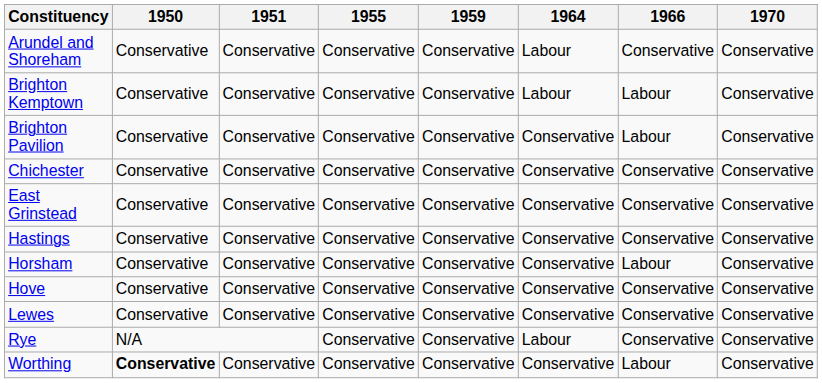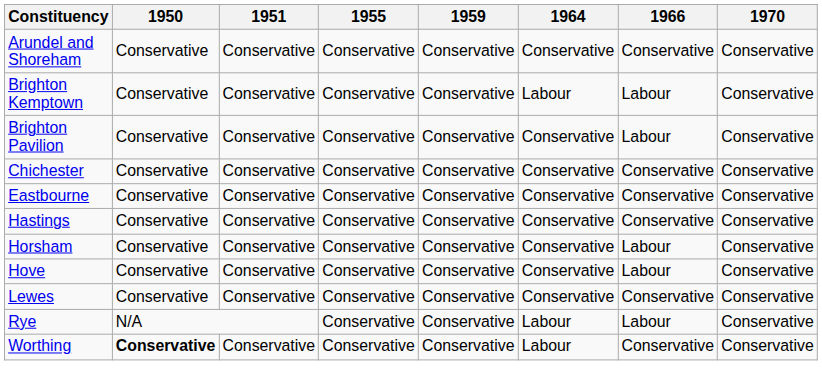 <table class="wikitable sortable">
 <tr>
 <th>Constituency</th>
 <th>1950</th>
 <th>1951</th>
 <th>1955</th>
 <th>1959</th>
 <th>1964</th>
 <th>1966</th>
 <th>1970</th>
 </tr>
 <tr>
 <td><a href='#'>Arundel and Shoreham</a></td>
 <td bgcolor=>Conservative</td>
 <td bgcolor=>Conservative</td>
 <td bgcolor=>Conservative</td>
 <td bgcolor=>Conservative</td>
-<td bgcolor=>Labour</td>
+<td bgcolor=>Conservative</td>
 <td bgcolor=>Conservative</td>
 <td bgcolor=>Conservative</td>
 </tr>
 <tr>
 <td><a href='#'>Brighton Kemptown</a></td>
 <td bgcolor=>Conservative</td>
 <td bgcolor=>Conservative</td>
 <td bgcolor=>Conservative</td>
 <td bgcolor=>Conservative</td>
 <td bgcolor=>Labour</td>
 <td bgcolor=>Labour</td>
 <td bgcolor=>Conservative</td>
 </tr>
 <tr>
 <td><a href='#'>Brighton Pavilion</a></td>
 <td bgcolor=>Conservative</td>
 <td bgcolor=>Conservative</td>
 <td bgcolor=>Conservative</td>
 <td bgcolor=>Conservative</td>
 <td bgcolor=>Conservative</td>
 <td bgcolor=>Labour</td>
 <td bgcolor=>Conservative</td>
 </tr>
 <tr>
 <td><a href='#'>Chichester</a></td>
 <td bgcolor=>Conservative</td>
 <td bgcolor=>Conservative</td>
 <td bgcolor=>Conservative</td>
 <td bgcolor=>Conservative</td>
 <td bgcolor=>Conservative</td>
 <td bgcolor=>Conservative</td>
 <td bgcolor=>Conservative</td>
 </tr>
 <tr>
-<td><a href='#'>East Grinstead</a></td>
+<td><a href='#'>Eastbourne</a></td>
 <td bgcolor=>Conservative</td>
 <td bgcolor=>Conservative</td>
 <td bgcolor=>Conservative</td>
 <td bgcolor=>Conservative</td>
 <td bgcolor=>Conservative</td>
 <td bgcolor=>Conservative</td>
 <td bgcolor=>Conservative</td>
 </tr>
 <tr>
 <td><a href='#'>Hastings</a></td>
 <td bgcolor=>Conservative</td>
 <td bgcolor=>Conservative</td>
 <td bgcolor=>Conservative</td>
 <td bgcolor=>Conservative</td>
 <td bgcolor=>Conservative</td>
 <td bgcolor=>Conservative</td>
 <td bgcolor=>Conservative</td>
 </tr>
 <tr>
 <td><a href='#'>Horsham</a></td>
 <td bgcolor=>Conservative</td>
 <td bgcolor=>Conservative</td>
 <td bgcolor=>Conservative</td>
 <td bgcolor=>Conservative</td>
 <td bgcolor=>Conservative</td>
 <td bgcolor=>Labour</td>
 <td bgcolor=>Conservative</td>
 </tr>
 <tr>
 <td><a href='#'>Hove</a></td>
 <td bgcolor=>Conservative</td>
 <td bgcolor=>Conservative</td>
 <td bgcolor=>Conservative</td>
 <td bgcolor=>Conservative</td>
 <td bgcolor=>Conservative</td>
-<td bgcolor=>Conservative</td>
+<td bgcolor=>Labour</td>
 <td bgcolor=>Conservative</td>
 </tr>
 <tr>
 <td><a href='#'>Lewes</a></td>
 <td bgcolor=>Conservative</td>
 <td bgcolor=>Conservative</td>
 <td bgcolor=>Conservative</td>
 <td bgcolor=>Conservative</td>
 <td bgcolor=>Conservative</td>
 <td bgcolor=>Conservative</td>
 <td bgcolor=>Conservative</td>
 </tr>
 <tr>
 <td><a href='#'>Rye</a></td>
 <td colspan="2">N/A</td>
 <td bgcolor=>Conservative</td>
 <td bgcolor=>Conservative</td>
 <td bgcolor=>Labour</td>
-<td bgcolor=>Conservative</td>
+<td bgcolor=>Labour</td>
 <td bgcolor=>Conservative</td>
 </tr>
 <tr>
 <td><a href='#'>Worthing</a></td>
 <td bgcolor=><strong>Conservative</strong></td>
 <td bgcolor=>Conservative</td>
 <td bgcolor=>Conservative</td>
 <td bgcolor=>Conservative</td>
+<td bgcolor=>Labour</td>
 <td bgcolor=>Conservative</td>
-<td bgcolor=>Labour</td>
 <td bgcolor=>Conservative</td>
 </tr>
 </table>
